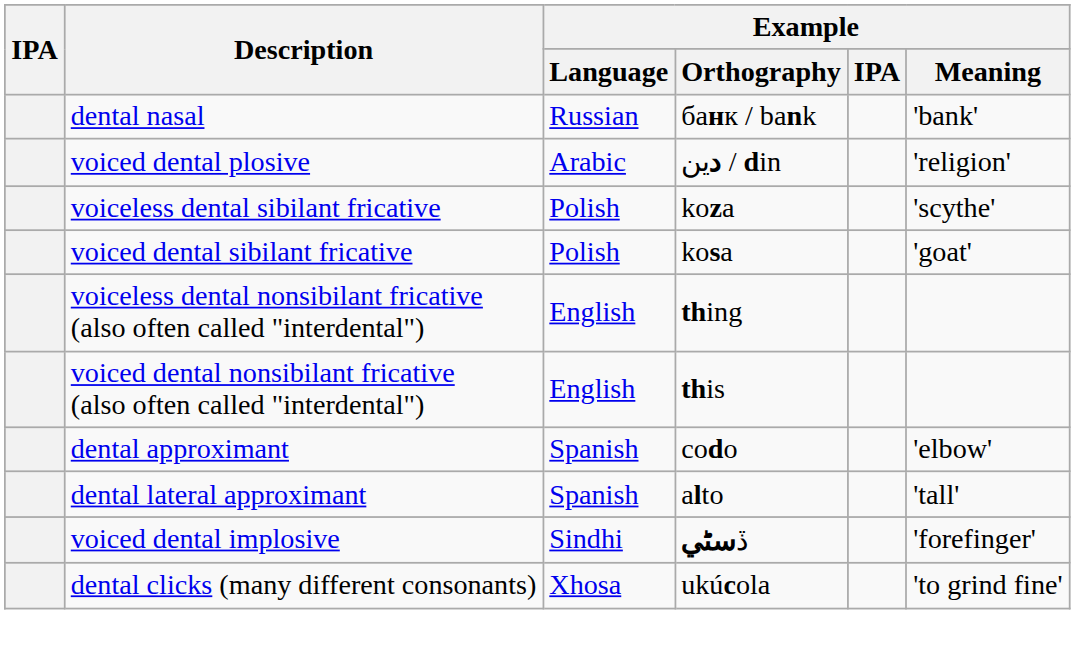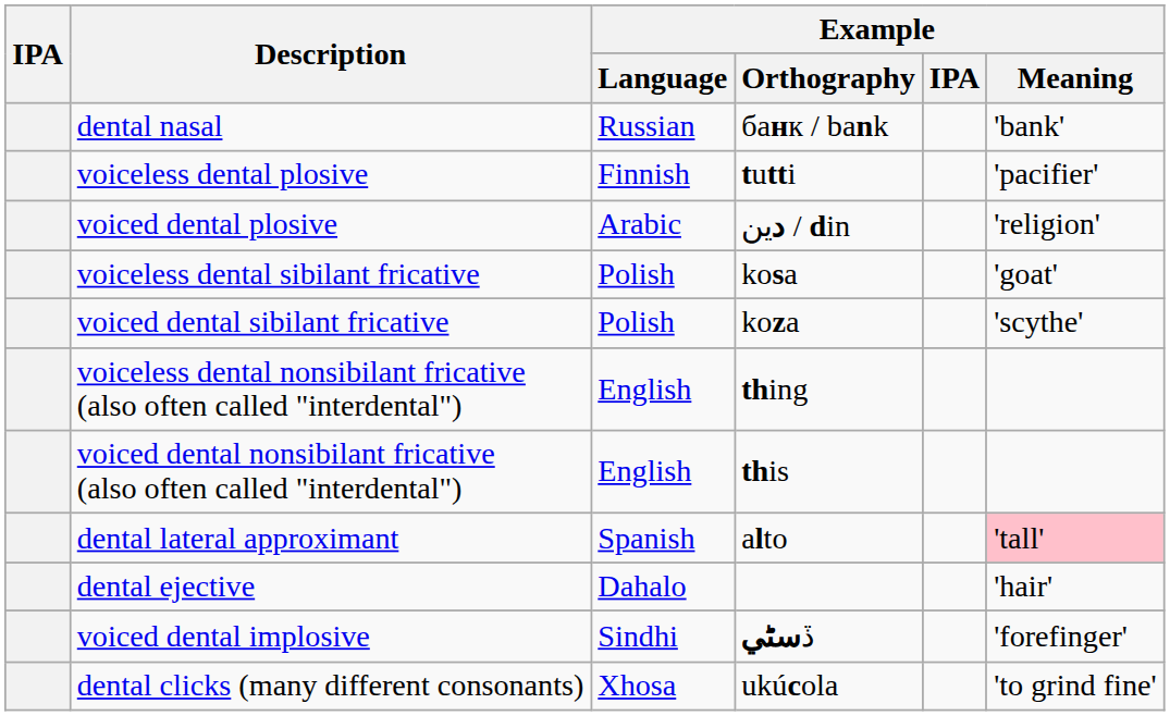 <table class=wikitable>
 <tr>
 <th rowspan="2">IPA</th>
 <th rowspan="2">Description</th>
 <th colspan="4">Example</th>
 </tr>
 <tr>
 <th>Language</th>
 <th>Orthography</th>
 <th>IPA</th>
 <th>Meaning</th>
 </tr>
 <tr>
 <th><big></big></th>
 <td><a href='#'>dental nasal</a></td>
 <td><a href='#'>Russian</a></td>
 <td>ба<strong>н</strong>к / ba<strong>n</strong>k</td>
 <td></td>
 <td>'bank'</td>
 </tr>
 <tr>
 <th><big></big></th>
+<td><a href='#'>voiceless dental plosive</a></td>
+<td><a href='#'>Finnish</a></td>
+<td><strong>t</strong>u<strong>tt</strong>i</td>
+<td></td>
+<td>'pacifier'</td>
+</tr>
+<tr>
+<th><big></big></th>
 <td><a href='#'>voiced dental plosive</a></td>
 <td><a href='#'>Arabic</a></td>
 <td><strong>د</strong>ين / <strong>d</strong>in</td>
 <td></td>
 <td>'religion'</td>
 </tr>
 <tr>
 <th><big></big></th>
 <td><a href='#'>voiceless dental sibilant fricative</a></td>
 <td><a href='#'>Polish</a></td>
-<td>ko<strong>z</strong>a</td>
+<td>ko<strong>s</strong>a</td>
 <td></td>
-<td>'scythe'</td>
+<td>'goat'</td>
 </tr>
 <tr>
 <th><big></big></th>
 <td><a href='#'>voiced dental sibilant fricative</a></td>
 <td><a href='#'>Polish</a></td>
-<td>ko<strong>s</strong>a</td>
+<td>ko<strong>z</strong>a</td>
 <td></td>
-<td>'goat'</td>
+<td>'scythe'</td>
 </tr>
 <tr>
 <th><big></big></th>
 <td><a href='#'>voiceless dental nonsibilant fricative</a><br>(also often called "interdental")</td>
 <td><a href='#'>English</a></td>
 <td><strong>th</strong>ing</td>
 <td></td>
 <td></td>
 </tr>
 <tr>
 <th><big></big></th>
 <td><a href='#'>voiced dental nonsibilant fricative</a><br>(also often called "interdental")</td>
 <td><a href='#'>English</a></td>
 <td><strong>th</strong>is</td>
 <td></td>
 <td></td>
 </tr>
 <tr>
 <th><big></big></th>
-<td><a href='#'>dental approximant</a></td>
-<td><a href='#'>Spanish</a></td>
-<td>co<strong>d</strong>o</td>
-<td></td>
-<td>'elbow'</td>
-</tr>
-<tr>
-<th><big></big></th>
 <td><a href='#'>dental lateral approximant</a></td>
 <td><a href='#'>Spanish</a></td>
 <td>a<strong>l</strong>to</td>
 <td></td>
-<td>'tall'</td>
+<td style="background: pink;">'tall'</td>
+</tr>
+<tr>
+<th><big></big></th>
+<td><a href='#'>dental ejective</a></td>
+<td><a href='#'>Dahalo</a></td>
+<td></td>
+<td></td>
+<td>'hair'</td>
 </tr>
 <tr>
 <th><big></big></th>
 <td><a href='#'>voiced dental implosive</a></td>
 <td><a href='#'>Sindhi</a></td>
 <td>ڏ<strong>سڻي</strong></td>
 <td></td>
 <td>'forefinger'</td>
 </tr>
 <tr>
 <th><big></big></th>
 <td><a href='#'>dental clicks</a> (many different consonants)</td>
 <td><a href='#'>Xhosa</a></td>
 <td>ukú<strong>c</strong>ola</td>
 <td></td>
 <td>'to grind fine'</td>
 </tr>
 </table>
